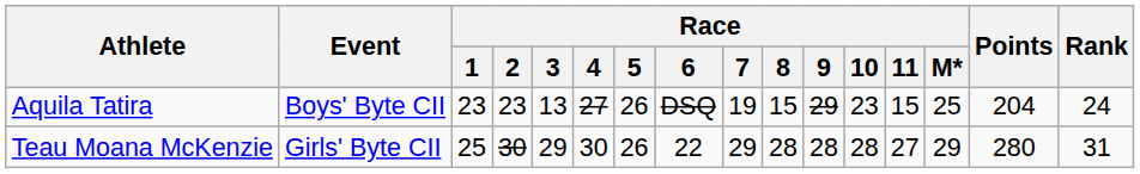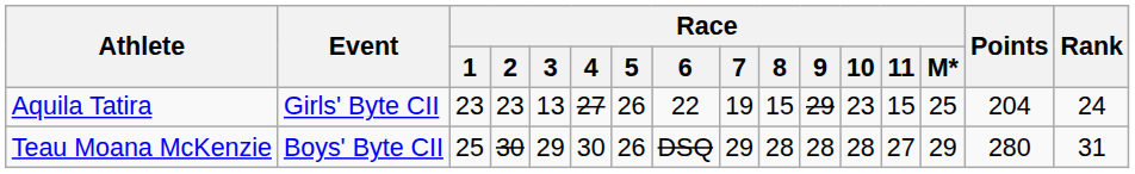 <table class="wikitable" style="font-size:90%;">
 <tr>
 <th rowspan=2>Athlete</th>
 <th rowspan=2>Event</th>
 <th colspan=12>Race</th>
 <th rowspan=2>Points</th>
 <th rowspan=2>Rank</th>
 </tr>
 <tr>
 <th>1</th>
 <th>2</th>
 <th>3</th>
 <th>4</th>
 <th>5</th>
 <th>6</th>
 <th>7</th>
 <th>8</th>
 <th>9</th>
 <th>10</th>
 <th>11</th>
 <th>M*</th>
 </tr>
 <tr>
 <td><a href='#'>Aquila Tatira</a></td>
-<td><a href='#'>Boys' Byte CII</a></td>
+<td><a href='#'>Girls' Byte CII</a></td>
 <td align=center>23</td>
 <td align=center>23</td>
 <td align=center>13</td>
 <td align=center><s>27</s></td>
 <td align=center>26</td>
-<td align=center><s>DSQ</s></td>
+<td align=center>22</td>
 <td align=center>19</td>
 <td align=center>15</td>
 <td align=center><s>29</s></td>
 <td align=center>23</td>
 <td align=center>15</td>
 <td align=center>25</td>
 <td align=center>204</td>
 <td align=center>24</td>
 </tr>
 <tr>
 <td><a href='#'>Teau Moana McKenzie</a></td>
-<td><a href='#'>Girls' Byte CII</a></td>
+<td><a href='#'>Boys' Byte CII</a></td>
 <td align=center>25</td>
 <td align=center><s>30</s></td>
 <td align=center>29</td>
 <td align=center>30</td>
 <td align=center>26</td>
-<td align=center>22</td>
+<td align=center><s>DSQ</s></td>
 <td align=center>29</td>
 <td align=center>28</td>
 <td align=center>28</td>
 <td align=center>28</td>
 <td align=center>27</td>
 <td align=center>29</td>
 <td align=center>280</td>
 <td align=center>31</td>
 </tr>
 </table>
